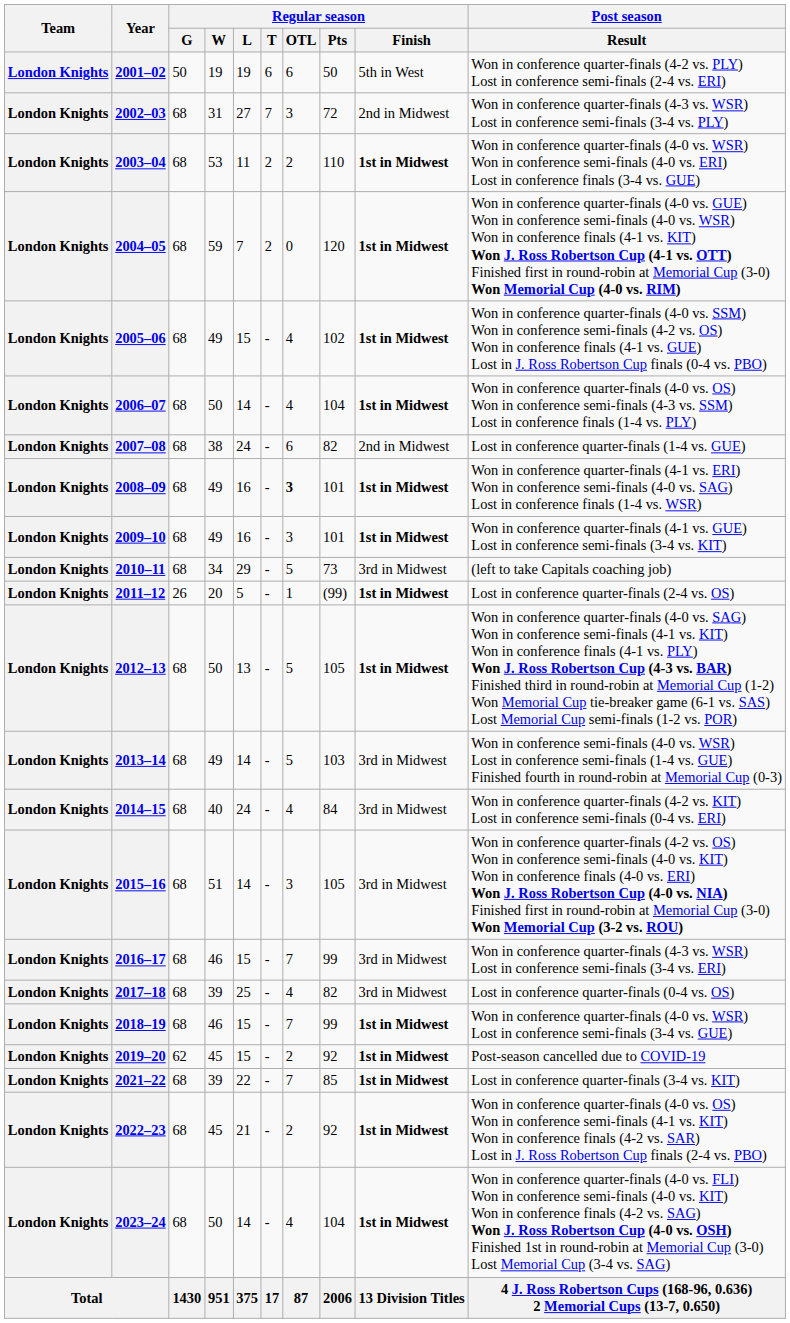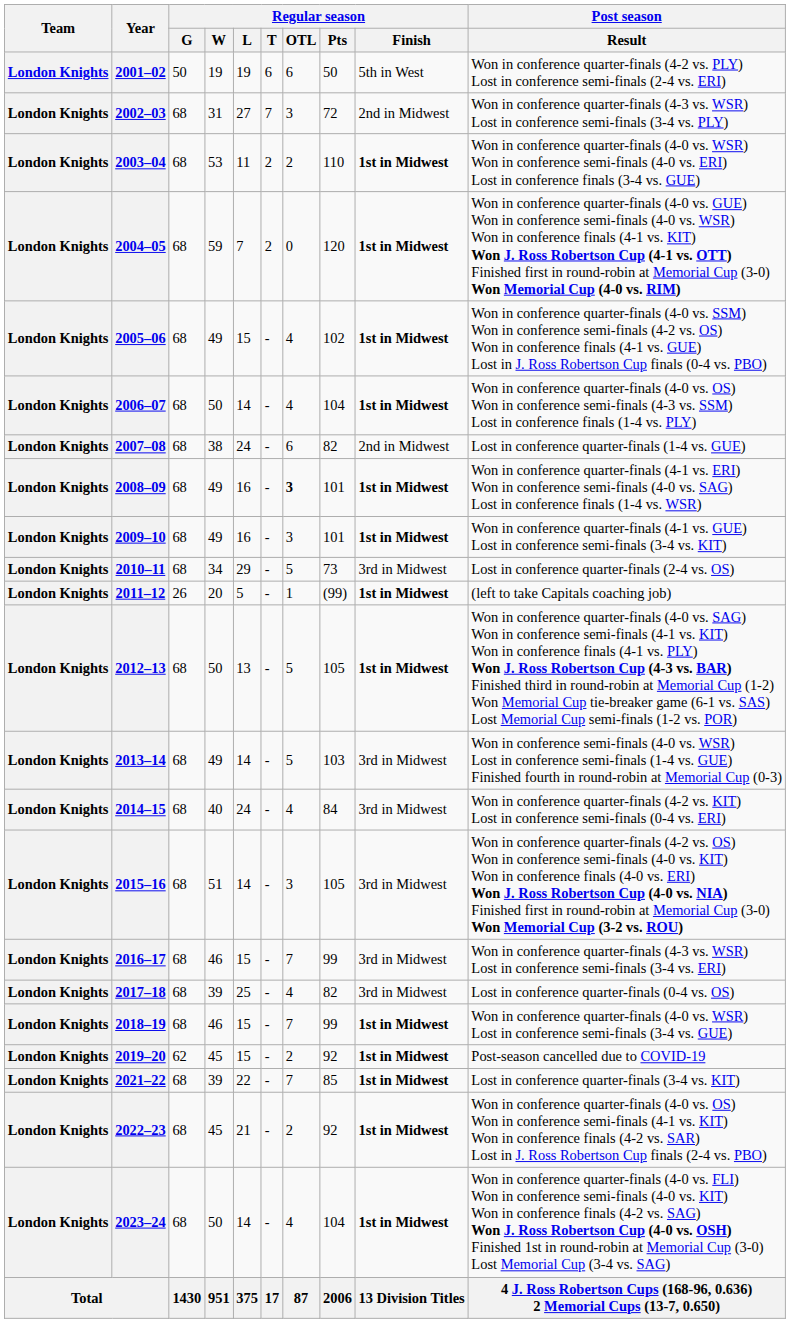 <table class="wikitable" style="font-size: 95%; text-align:centre;">
 <tr>
 <th rowspan="2">Team</th>
 <th rowspan="2">Year</th>
 <th colspan="7"><a href='#'>Regular season</a></th>
 <th colspan="1"><a href='#'>Post season</a></th>
 </tr>
 <tr>
 <th>G</th>
 <th>W</th>
 <th>L</th>
 <th>T</th>
 <th>OTL</th>
 <th>Pts</th>
 <th>Finish</th>
 <th>Result</th>
 </tr>
 <tr>
 <th><a href='#'>London Knights</a></th>
 <th><a href='#'>2001–02</a></th>
 <td>50</td>
 <td>19</td>
 <td>19</td>
 <td>6</td>
 <td>6</td>
 <td>50</td>
 <td>5th in West</td>
 <td>Won in conference quarter-finals (4-2 vs. <a href='#'>PLY</a>) <br> Lost in conference semi-finals (2-4 vs. <a href='#'>ERI</a>)</td>
 </tr>
 <tr>
 <th>London Knights</th>
 <th><a href='#'>2002–03</a></th>
 <td>68</td>
 <td>31</td>
 <td>27</td>
 <td>7</td>
 <td>3</td>
 <td>72</td>
 <td>2nd in Midwest</td>
 <td>Won in conference quarter-finals (4-3 vs. <a href='#'>WSR</a>) <br> Lost in conference semi-finals (3-4 vs. <a href='#'>PLY</a>)</td>
 </tr>
 <tr>
 <th>London Knights</th>
 <th><a href='#'>2003–04</a></th>
 <td>68</td>
 <td>53</td>
 <td>11</td>
 <td>2</td>
 <td>2</td>
 <td>110</td>
 <td><strong>1st in Midwest</strong></td>
 <td>Won in conference quarter-finals (4-0 vs. <a href='#'>WSR</a>) <br> Won in conference semi-finals (4-0 vs. <a href='#'>ERI</a>) <br> Lost in conference finals (3-4 vs. <a href='#'>GUE</a>)</td>
 </tr>
 <tr>
 <th>London Knights</th>
 <th><a href='#'>2004–05</a></th>
 <td>68</td>
 <td>59</td>
 <td>7</td>
 <td>2</td>
 <td>0</td>
 <td>120</td>
 <td><strong>1st in Midwest</strong></td>
 <td>Won in conference quarter-finals (4-0 vs. <a href='#'>GUE</a>) <br> Won in conference semi-finals (4-0 vs. <a href='#'>WSR</a>) <br> Won in conference finals (4-1 vs. <a href='#'>KIT</a>) <br> <strong>Won <a href='#'>J. Ross Robertson Cup</a> (4-1 vs. <a href='#'>OTT</a>)</strong> <br> Finished first in round-robin at <a href='#'>Memorial Cup</a> (3-0) <br> <strong>Won <a href='#'>Memorial Cup</a> (4-0 vs. <a href='#'>RIM</a>)</strong></td>
 </tr>
 <tr>
 <th>London Knights</th>
 <th><a href='#'>2005–06</a></th>
 <td>68</td>
 <td>49</td>
 <td>15</td>
 <td>-</td>
 <td>4</td>
 <td>102</td>
 <td><strong>1st in Midwest</strong></td>
 <td>Won in conference quarter-finals (4-0 vs. <a href='#'>SSM</a>) <br> Won in conference semi-finals (4-2 vs. <a href='#'>OS</a>) <br> Won in conference finals (4-1 vs. <a href='#'>GUE</a>) <br> Lost in <a href='#'>J. Ross Robertson Cup</a> finals (0-4 vs. <a href='#'>PBO</a>)</td>
 </tr>
 <tr>
 <th>London Knights</th>
 <th><a href='#'>2006–07</a></th>
 <td>68</td>
 <td>50</td>
 <td>14</td>
 <td>-</td>
 <td>4</td>
 <td>104</td>
 <td><strong>1st in Midwest</strong></td>
 <td>Won in conference quarter-finals (4-0 vs. <a href='#'>OS</a>) <br> Won in conference semi-finals (4-3 vs. <a href='#'>SSM</a>) <br> Lost in conference finals (1-4 vs. <a href='#'>PLY</a>)</td>
 </tr>
 <tr>
 <th>London Knights</th>
 <th><a href='#'>2007–08</a></th>
 <td>68</td>
 <td>38</td>
 <td>24</td>
 <td>-</td>
 <td>6</td>
 <td>82</td>
 <td>2nd in Midwest</td>
 <td>Lost in conference quarter-finals (1-4 vs. <a href='#'>GUE</a>)</td>
 </tr>
 <tr>
 <th>London Knights</th>
 <th><a href='#'>2008–09</a></th>
 <td>68</td>
 <td>49</td>
 <td>16</td>
 <td>-</td>
 <td><strong>3</strong></td>
 <td>101</td>
 <td><strong>1st in Midwest</strong></td>
 <td>Won in conference quarter-finals (4-1 vs. <a href='#'>ERI</a>) <br> Won in conference semi-finals (4-0 vs. <a href='#'>SAG</a>) <br> Lost in conference finals (1-4 vs. <a href='#'>WSR</a>)</td>
 </tr>
 <tr>
 <th>London Knights</th>
 <th><a href='#'>2009–10</a></th>
 <td>68</td>
 <td>49</td>
 <td>16</td>
 <td>-</td>
 <td>3</td>
 <td>101</td>
 <td><strong>1st in Midwest</strong></td>
 <td>Won in conference quarter-finals (4-1 vs. <a href='#'>GUE</a>) <br> Lost in conference semi-finals (3-4 vs. <a href='#'>KIT</a>)</td>
 </tr>
 <tr>
 <th>London Knights</th>
 <th><a href='#'>2010–11</a></th>
 <td>68</td>
 <td>34</td>
 <td>29</td>
 <td>-</td>
 <td>5</td>
 <td>73</td>
 <td>3rd in Midwest</td>
-<td>(left to take Capitals coaching job)</td>
+<td>Lost in conference quarter-finals (2-4 vs. <a href='#'>OS</a>)</td>
 </tr>
 <tr>
 <th>London Knights</th>
 <th><a href='#'>2011–12</a></th>
 <td>26</td>
 <td>20</td>
 <td>5</td>
 <td>-</td>
 <td>1</td>
 <td>(99)</td>
 <td><strong>1st in Midwest</strong></td>
-<td>Lost in conference quarter-finals (2-4 vs. <a href='#'>OS</a>)</td>
+<td>(left to take Capitals coaching job)</td>
 </tr>
 <tr>
 <th>London Knights</th>
 <th><a href='#'>2012–13</a></th>
 <td>68</td>
 <td>50</td>
 <td>13</td>
 <td>-</td>
 <td>5</td>
 <td>105</td>
 <td><strong>1st in Midwest</strong></td>
 <td>Won in conference quarter-finals (4-0 vs. <a href='#'>SAG</a>) <br> Won in conference semi-finals (4-1 vs. <a href='#'>KIT</a>) <br> Won in conference finals (4-1 vs. <a href='#'>PLY</a>) <br> <strong>Won <a href='#'>J. Ross Robertson Cup</a> (4-3 vs. <a href='#'>BAR</a>)</strong> <br> Finished third in round-robin at <a href='#'>Memorial Cup</a> (1-2) <br> Won <a href='#'>Memorial Cup</a> tie-breaker game (6-1 vs. <a href='#'>SAS</a>) <br> Lost <a href='#'>Memorial Cup</a> semi-finals (1-2 vs. <a href='#'>POR</a>)</td>
 </tr>
 <tr>
 <th>London Knights</th>
 <th><a href='#'>2013–14</a></th>
 <td>68</td>
 <td>49</td>
 <td>14</td>
 <td>-</td>
 <td>5</td>
 <td>103</td>
 <td>3rd in Midwest</td>
 <td>Won in conference semi-finals (4-0 vs. <a href='#'>WSR</a>) <br> Lost in conference semi-finals (1-4 vs. <a href='#'>GUE</a>) <br> Finished fourth in round-robin at <a href='#'>Memorial Cup</a> (0-3)</td>
 </tr>
 <tr>
 <th>London Knights</th>
 <th><a href='#'>2014–15</a></th>
 <td>68</td>
 <td>40</td>
 <td>24</td>
 <td>-</td>
 <td>4</td>
 <td>84</td>
 <td>3rd in Midwest</td>
 <td>Won in conference quarter-finals (4-2 vs. <a href='#'>KIT</a>) <br> Lost in conference semi-finals (0-4 vs. <a href='#'>ERI</a>)</td>
 </tr>
 <tr>
 <th>London Knights</th>
 <th><a href='#'>2015–16</a></th>
 <td>68</td>
 <td>51</td>
 <td>14</td>
 <td>-</td>
 <td>3</td>
 <td>105</td>
 <td>3rd in Midwest</td>
 <td>Won in conference quarter-finals (4-2 vs. <a href='#'>OS</a>) <br> Won in conference semi-finals (4-0 vs. <a href='#'>KIT</a>) <br> Won in conference finals (4-0 vs. <a href='#'>ERI</a>) <br> <strong>Won <a href='#'>J. Ross Robertson Cup</a> (4-0 vs. <a href='#'>NIA</a>)</strong> <br> Finished first in round-robin at <a href='#'>Memorial Cup</a> (3-0) <br> <strong>Won <a href='#'>Memorial Cup</a> (3-2 vs. <a href='#'>ROU</a>)</strong></td>
 </tr>
 <tr>
 <th>London Knights</th>
 <th><a href='#'>2016–17</a></th>
 <td>68</td>
 <td>46</td>
 <td>15</td>
 <td>-</td>
 <td>7</td>
 <td>99</td>
 <td>3rd in Midwest</td>
 <td>Won in conference quarter-finals (4-3 vs. <a href='#'>WSR</a>) <br> Lost in conference semi-finals (3-4 vs. <a href='#'>ERI</a>)</td>
 </tr>
 <tr>
 <th>London Knights</th>
 <th><a href='#'>2017–18</a></th>
 <td>68</td>
 <td>39</td>
 <td>25</td>
 <td>-</td>
 <td>4</td>
 <td>82</td>
 <td>3rd in Midwest</td>
 <td>Lost in conference quarter-finals (0-4 vs. <a href='#'>OS</a>)</td>
 </tr>
 <tr>
 <th>London Knights</th>
 <th><a href='#'>2018–19</a></th>
 <td>68</td>
 <td>46</td>
 <td>15</td>
 <td>-</td>
 <td>7</td>
 <td>99</td>
 <td><strong>1st in Midwest</strong></td>
 <td>Won in conference quarter-finals (4-0 vs. <a href='#'>WSR</a>) <br> Lost in conference semi-finals (3-4 vs. <a href='#'>GUE</a>)</td>
 </tr>
 <tr>
 <th>London Knights</th>
 <th><a href='#'>2019–20</a></th>
 <td>62</td>
 <td>45</td>
 <td>15</td>
 <td>-</td>
 <td>2</td>
 <td>92</td>
 <td><strong>1st in Midwest</strong></td>
 <td>Post-season cancelled due to <a href='#'>COVID-19</a></td>
 </tr>
 <tr>
 <th>London Knights</th>
 <th><a href='#'>2021–22</a></th>
 <td>68</td>
 <td>39</td>
 <td>22</td>
 <td>-</td>
 <td>7</td>
 <td>85</td>
 <td><strong>1st in Midwest</strong></td>
 <td>Lost in conference quarter-finals (3-4 vs. <a href='#'>KIT</a>)</td>
 </tr>
 <tr>
 <th>London Knights</th>
 <th><a href='#'>2022–23</a></th>
 <td>68</td>
 <td>45</td>
 <td>21</td>
 <td>-</td>
 <td>2</td>
 <td>92</td>
 <td><strong>1st in Midwest</strong></td>
 <td>Won in conference quarter-finals (4-0 vs. <a href='#'>OS</a>) <br> Won in conference semi-finals (4-1 vs. <a href='#'>KIT</a>) <br> Won in conference finals (4-2 vs. <a href='#'>SAR</a>) <br> Lost in <a href='#'>J. Ross Robertson Cup</a> finals (2-4 vs. <a href='#'>PBO</a>)</td>
 </tr>
 <tr>
 <th>London Knights</th>
 <th><a href='#'>2023–24</a></th>
 <td>68</td>
 <td>50</td>
 <td>14</td>
 <td>-</td>
 <td>4</td>
 <td>104</td>
 <td><strong>1st in Midwest</strong></td>
 <td>Won in conference quarter-finals (4-0 vs. <a href='#'>FLI</a>) <br> Won in conference semi-finals (4-0 vs. <a href='#'>KIT</a>) <br> Won in conference finals (4-2 vs. <a href='#'>SAG</a>) <br> <strong>Won <a href='#'>J. Ross Robertson Cup</a> (4-0 vs. <a href='#'>OSH</a>)</strong> <br> Finished 1st in round-robin at <a href='#'>Memorial Cup</a> (3-0) <br> Lost <a href='#'>Memorial Cup</a> (3-4 vs. <a href='#'>SAG</a>)</td>
 </tr>
 <tr>
 <th colspan="2">Total</th>
 <th>1430</th>
 <th>951</th>
 <th>375</th>
 <th>17</th>
 <th>87</th>
 <th>2006</th>
 <th>13 Division Titles</th>
 <th>4 <a href='#'>J. Ross Robertson Cups</a> (168-96, 0.636) <br> 2 <a href='#'>Memorial Cups</a> (13-7, 0.650)</th>
 </tr>
 </table>
